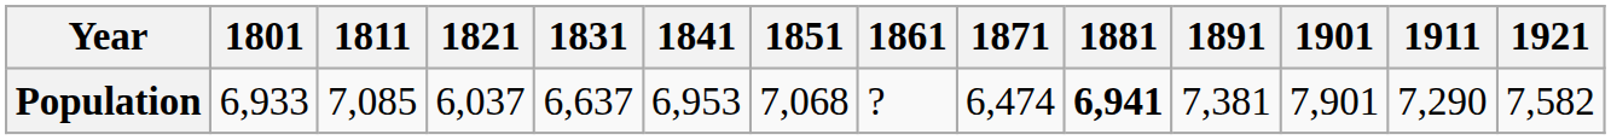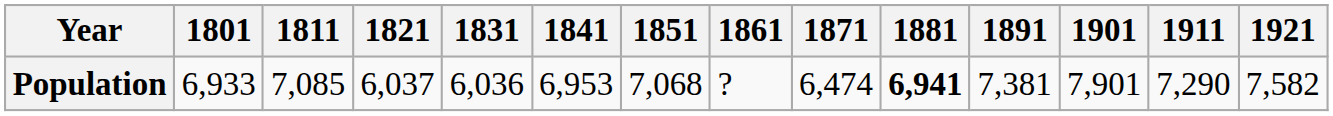 <table class="wikitable">
 <tr>
 <th>Year</th>
 <th>1801</th>
 <th>1811</th>
 <th>1821</th>
 <th>1831</th>
 <th>1841</th>
 <th>1851</th>
 <th>1861</th>
 <th>1871</th>
 <th>1881</th>
 <th>1891</th>
 <th>1901</th>
 <th>1911</th>
 <th>1921</th>
 </tr>
 <tr>
 <th>Population</th>
 <td>6,933</td>
 <td>7,085</td>
 <td>6,037</td>
-<td>6,637</td>
+<td>6,036</td>
 <td>6,953</td>
 <td>7,068</td>
 <td>?</td>
 <td>6,474</td>
 <td><strong>6,941</strong></td>
 <td>7,381</td>
 <td>7,901</td>
 <td>7,290</td>
 <td>7,582</td>
 </tr>
 </table>
